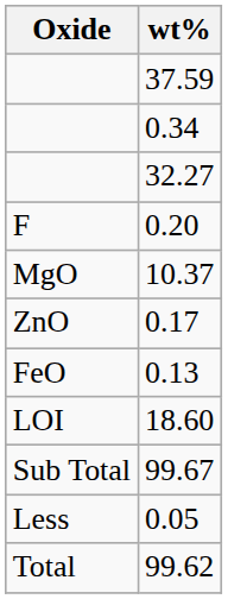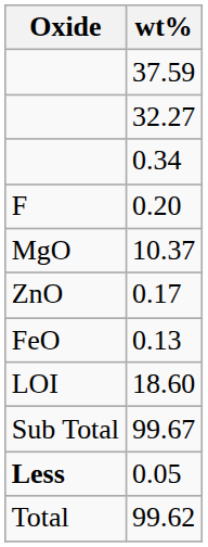 <table class="wikitable">
 <tr>
 <th>Oxide</th>
 <th>wt%</th>
 </tr>
 <tr>
 <td></td>
 <td>37.59</td>
 </tr>
 <tr>
 <td></td>
-<td>0.34</td>
+<td>32.27</td>
 </tr>
 <tr>
 <td></td>
-<td>32.27</td>
+<td>0.34</td>
 </tr>
 <tr>
 <td>F</td>
 <td>0.20</td>
 </tr>
 <tr>
 <td>MgO</td>
 <td>10.37</td>
 </tr>
 <tr>
 <td>ZnO</td>
 <td>0.17</td>
 </tr>
 <tr>
 <td>FeO</td>
 <td>0.13</td>
 </tr>
 <tr>
 <td>LOI</td>
 <td>18.60</td>
 </tr>
 <tr>
 <td>Sub Total</td>
 <td>99.67</td>
 </tr>
 <tr>
-<td>Less </td>
+<td><strong>Less </strong></td>
 <td>0.05</td>
 </tr>
 <tr>
 <td>Total</td>
 <td>99.62</td>
 </tr>
 </table>
